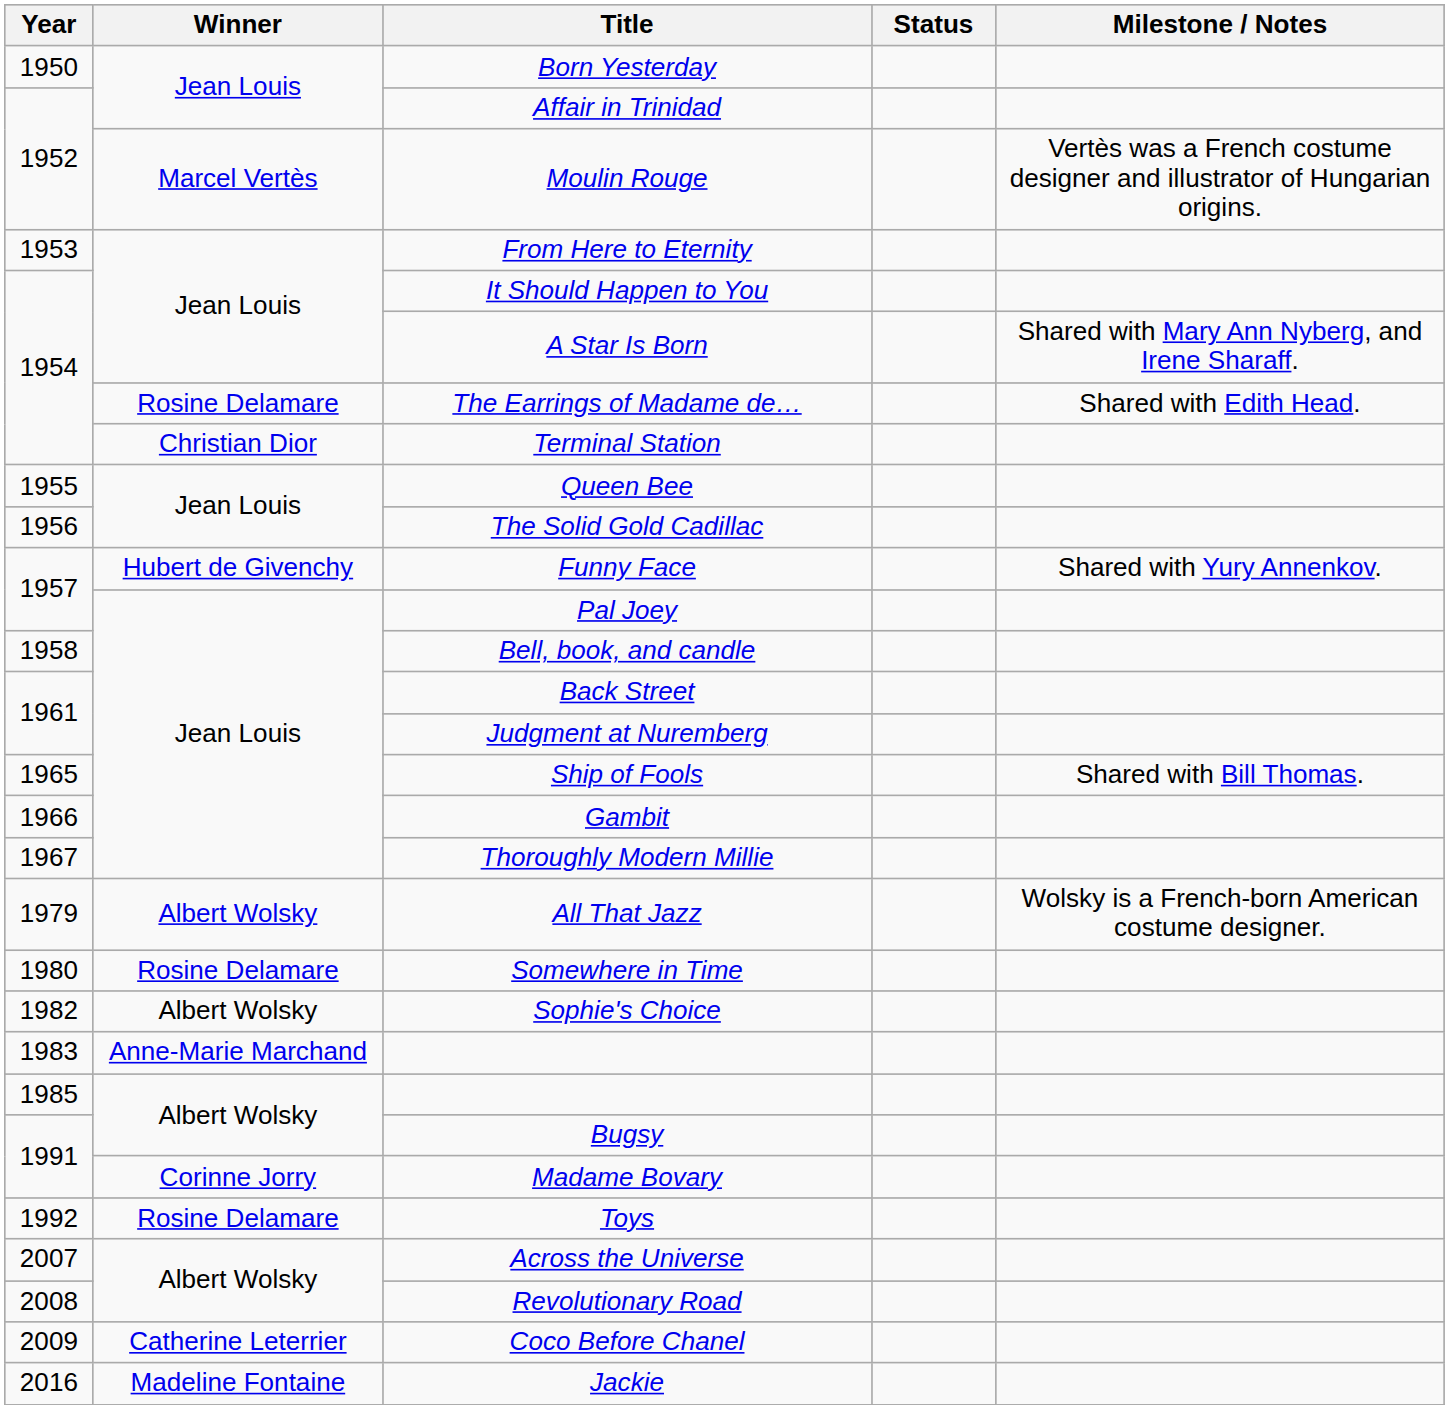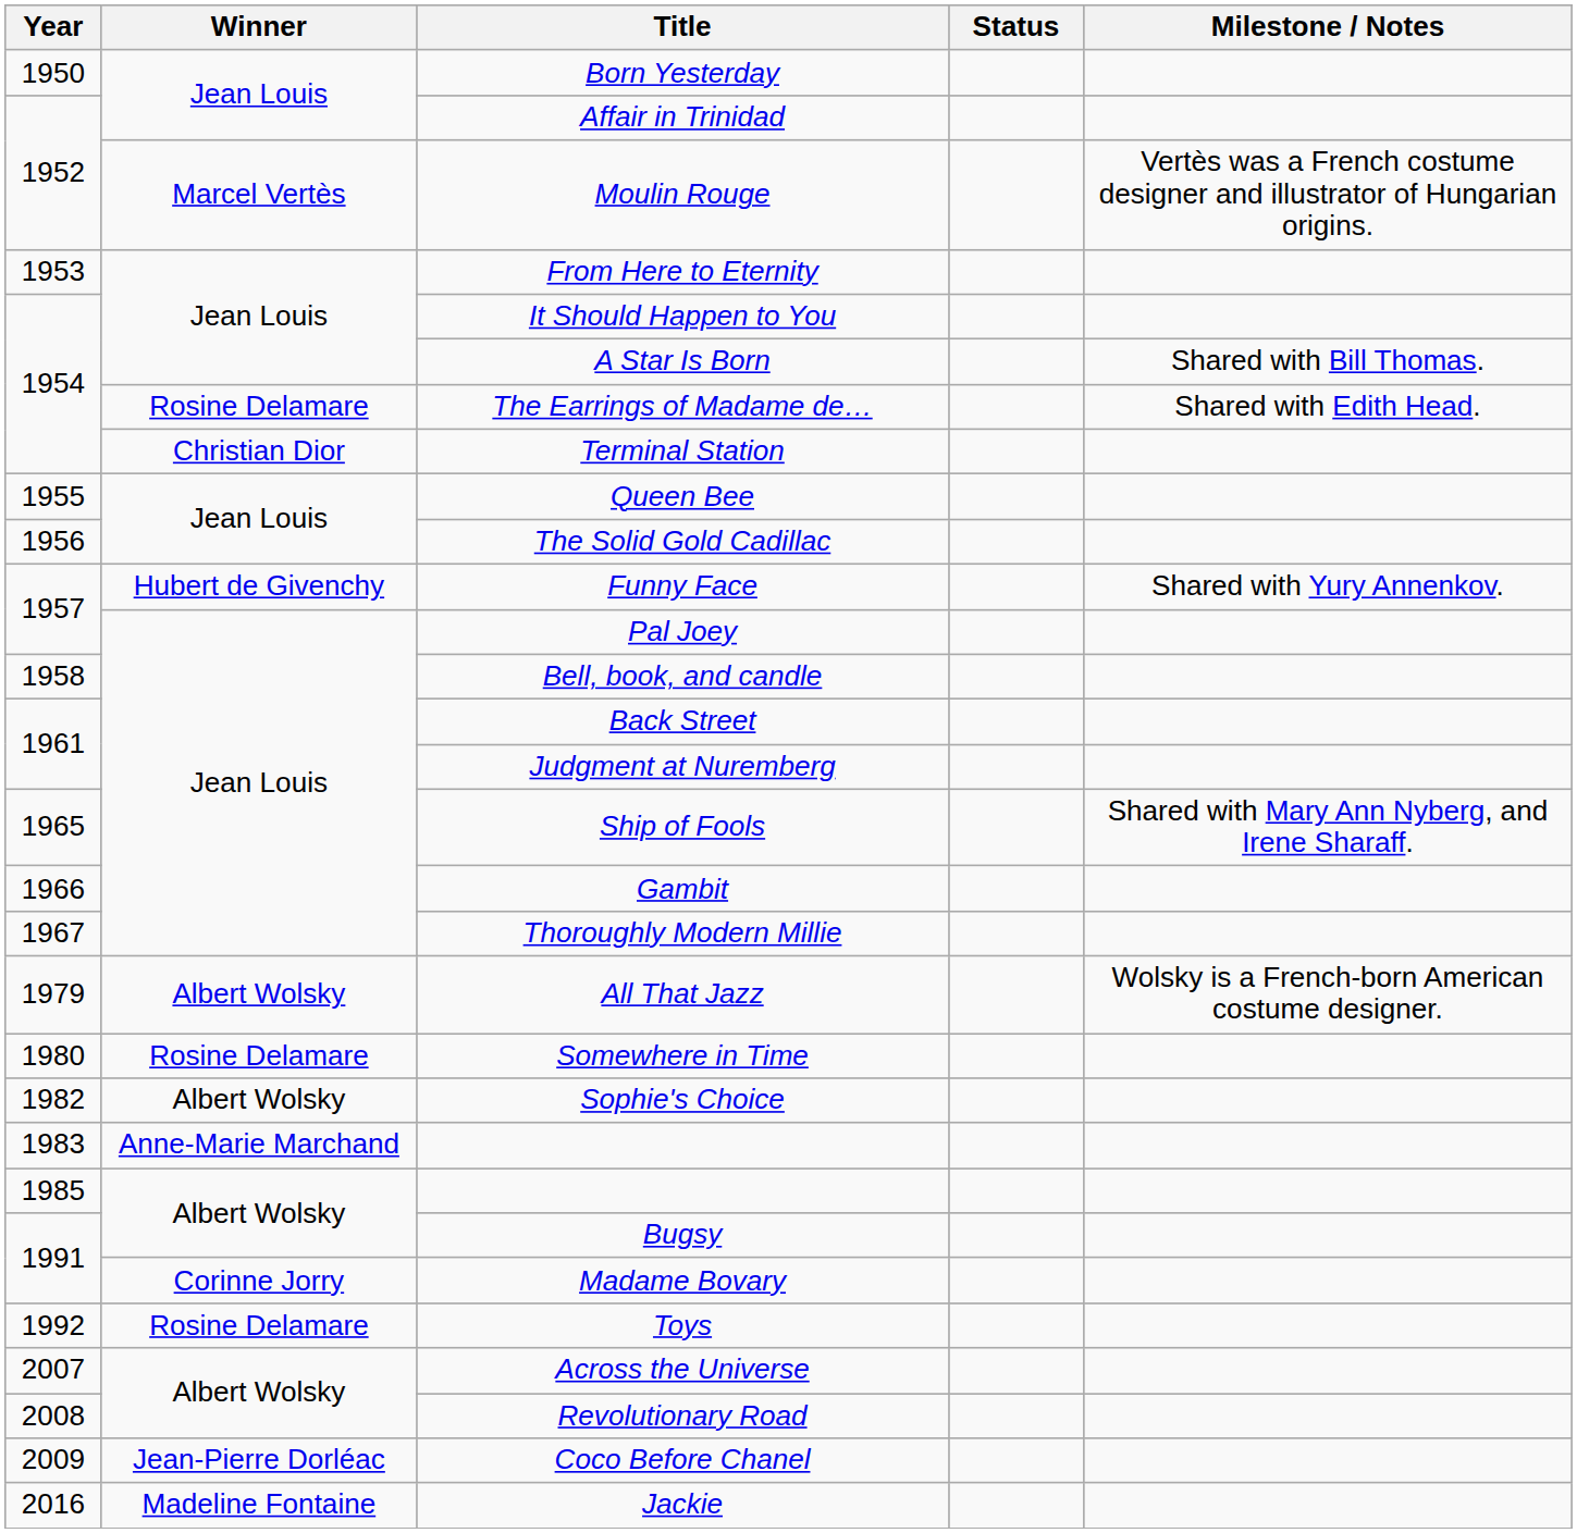 <table class="wikitable" style="text-align: center" width="100%" cellpadding="5">
 <tr>
 <th width="50">Year</th>
 <th width="200">Winner</th>
 <th width="350">Title</th>
 <th width="75">Status</th>
 <th width="325">Milestone / Notes</th>
 </tr>
 <tr>
 <td align="center">1950</td>
 <td rowspan="2"><a href='#'>Jean Louis</a></td>
 <td><em><a href='#'>Born Yesterday</a></em></td>
 <td></td>
 <td></td>
 </tr>
 <tr>
 <td rowspan="2">1952</td>
 <td><em><a href='#'>Affair in Trinidad</a></em></td>
 <td></td>
 <td></td>
 </tr>
 <tr>
 <td><a href='#'>Marcel Vertès</a></td>
 <td><em><a href='#'>Moulin Rouge</a></em></td>
 <td></td>
 <td>Vertès was a French costume designer and illustrator of Hungarian origins.</td>
 </tr>
 <tr>
 <td>1953</td>
 <td rowspan="3">Jean Louis</td>
 <td><em><a href='#'>From Here to Eternity</a></em></td>
 <td></td>
 <td></td>
 </tr>
 <tr>
 <td rowspan="4">1954</td>
 <td><em><a href='#'>It Should Happen to You</a></em></td>
 <td></td>
 <td></td>
 </tr>
 <tr>
 <td><a href='#'><em>A Star Is Born</em></a></td>
 <td></td>
-<td>Shared with <a href='#'>Mary Ann Nyberg</a>, and <a href='#'>Irene Sharaff</a>.</td>
+<td>Shared with <a href='#'>Bill Thomas</a>.</td>
 </tr>
 <tr>
 <td><a href='#'>Rosine Delamare</a></td>
 <td><em><a href='#'>The Earrings of Madame de…</a></em></td>
 <td></td>
 <td>Shared with <a href='#'>Edith Head</a>.</td>
 </tr>
 <tr>
 <td><a href='#'>Christian Dior</a></td>
 <td><a href='#'><em>Terminal Station</em></a></td>
 <td></td>
 <td></td>
 </tr>
 <tr>
 <td>1955</td>
 <td rowspan="2">Jean Louis</td>
 <td><a href='#'><em>Queen Bee</em></a></td>
 <td></td>
 <td></td>
 </tr>
 <tr>
 <td>1956</td>
 <td><em><a href='#'>The Solid Gold Cadillac</a></em></td>
 <td></td>
 <td></td>
 </tr>
 <tr>
 <td align="center" rowspan="2">1957</td>
 <td><a href='#'>Hubert de Givenchy</a></td>
 <td><em><a href='#'>Funny Face</a></em></td>
 <td></td>
 <td>Shared with <a href='#'>Yury Annenkov</a>.</td>
 </tr>
 <tr>
 <td rowspan="7">Jean Louis</td>
 <td><a href='#'><em>Pal Joey</em></a></td>
 <td></td>
 <td></td>
 </tr>
 <tr>
 <td>1958</td>
 <td><em><a href='#'>Bell, book, and candle</a></em></td>
 <td></td>
 <td></td>
 </tr>
 <tr>
 <td rowspan="2">1961</td>
 <td><a href='#'><em>Back Street</em></a></td>
 <td></td>
 <td></td>
 </tr>
 <tr>
 <td><em><a href='#'>Judgment at Nuremberg</a></em></td>
 <td></td>
 <td></td>
 </tr>
 <tr>
 <td>1965</td>
 <td><a href='#'><em>Ship of Fools</em></a></td>
 <td></td>
-<td>Shared with <a href='#'>Bill Thomas</a>.</td>
+<td>Shared with <a href='#'>Mary Ann Nyberg</a>, and <a href='#'>Irene Sharaff</a>.</td>
 </tr>
 <tr>
 <td>1966</td>
 <td><a href='#'><em>Gambit</em></a></td>
 <td></td>
 <td></td>
 </tr>
 <tr>
 <td>1967</td>
 <td><em><a href='#'>Thoroughly Modern Millie</a></em></td>
 <td></td>
 <td></td>
 </tr>
 <tr>
 <td align="center">1979</td>
 <td><a href='#'>Albert Wolsky</a></td>
 <td><em><a href='#'>All That Jazz</a></em></td>
 <td></td>
 <td>Wolsky is a French-born American costume designer.</td>
 </tr>
 <tr>
 <td align="center">1980</td>
 <td><a href='#'>Rosine Delamare</a></td>
 <td><em><a href='#'>Somewhere in Time</a></em></td>
 <td></td>
 <td></td>
 </tr>
 <tr>
 <td align="center">1982</td>
 <td>Albert Wolsky</td>
 <td><em><a href='#'>Sophie's Choice</a></em></td>
 <td></td>
 <td></td>
 </tr>
 <tr>
 <td align="center">1983</td>
 <td><a href='#'>Anne-Marie Marchand</a></td>
 <td><em></em></td>
 <td></td>
 <td></td>
 </tr>
 <tr>
 <td align="center">1985</td>
 <td rowspan="2">Albert Wolsky</td>
 <td><em></em></td>
 <td></td>
 <td></td>
 </tr>
 <tr>
 <td align="center" rowspan="2">1991</td>
 <td><em><a href='#'>Bugsy</a></em></td>
 <td></td>
 <td></td>
 </tr>
 <tr>
 <td><a href='#'>Corinne Jorry</a></td>
 <td><a href='#'><em>Madame Bovary</em></a></td>
 <td></td>
 <td></td>
 </tr>
 <tr>
 <td align="center">1992</td>
 <td><a href='#'>Rosine Delamare</a></td>
 <td><em><a href='#'>Toys</a></em></td>
 <td></td>
 <td></td>
 </tr>
 <tr>
 <td align="center">2007</td>
 <td rowspan="2">Albert Wolsky</td>
 <td><em><a href='#'>Across the Universe</a></em></td>
 <td></td>
 <td></td>
 </tr>
 <tr>
 <td align="center">2008</td>
 <td><em><a href='#'>Revolutionary Road</a></em></td>
 <td></td>
 <td></td>
 </tr>
 <tr>
 <td align="center">2009</td>
-<td><a href='#'>Catherine Leterrier</a></td>
+<td><a href='#'>Jean-Pierre Dorléac</a></td>
 <td><em><a href='#'>Coco Before Chanel</a></em></td>
 <td></td>
 <td></td>
 </tr>
 <tr>
 <td align="center">2016</td>
 <td><a href='#'>Madeline Fontaine</a></td>
 <td><em><a href='#'>Jackie</a></em></td>
 <td></td>
 <td></td>
 </tr>
 <tr>
 </tr>
 </table>
